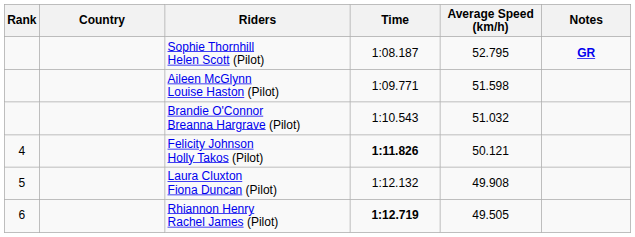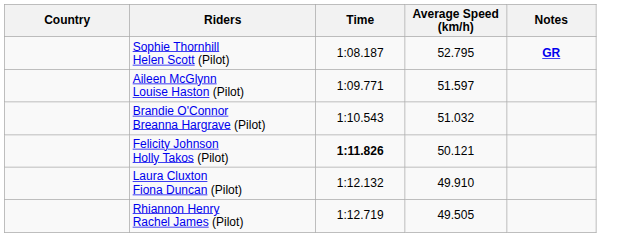 <table class="wikitable" style="text-align:center;">
 <tr>
-<th>Rank</th>
 <th style="width:10em;">Country</th>
 <th style="width:15em;">Riders</th>
 <th style="width:7em;">Time</th>
 <th style="width:8em;">Average Speed (km/h)</th>
 <th style="width:7em;">Notes</th>
 </tr>
 <tr>
-<td></td>
 <td align=left></td>
 <td align=left><a href='#'>Sophie Thornhill</a><br><a href='#'>Helen Scott</a> (Pilot)</td>
 <td>1:08.187</td>
 <td>52.795</td>
 <td><strong><a href='#'>GR</a></strong></td>
 </tr>
 <tr>
-<td></td>
 <td align=left></td>
 <td align=left><a href='#'>Aileen McGlynn</a><br><a href='#'>Louise Haston</a> (Pilot)</td>
 <td>1:09.771</td>
-<td>51.598</td>
+<td>51.597</td>
 <td></td>
 </tr>
 <tr>
-<td></td>
 <td align=left></td>
 <td align=left><a href='#'>Brandie O'Connor</a><br><a href='#'>Breanna Hargrave</a> (Pilot)</td>
 <td>1:10.543</td>
 <td>51.032</td>
 <td></td>
 </tr>
 <tr>
-<td>4</td>
 <td align=left></td>
 <td align=left><a href='#'>Felicity Johnson</a><br><a href='#'>Holly Takos</a> (Pilot)</td>
 <td><strong>1:11.826</strong></td>
 <td>50.121</td>
 <td></td>
 </tr>
 <tr>
-<td>5</td>
 <td align=left></td>
 <td align=left><a href='#'>Laura Cluxton</a><br><a href='#'>Fiona Duncan</a> (Pilot)</td>
 <td>1:12.132</td>
-<td>49.908</td>
+<td>49.910</td>
 <td></td>
 </tr>
 <tr>
-<td>6</td>
 <td align=left></td>
 <td align=left><a href='#'>Rhiannon Henry</a><br><a href='#'>Rachel James</a> (Pilot)</td>
-<td><strong>1:12.719</strong></td>
+<td>1:12.719</td>
 <td>49.505</td>
 <td></td>
 </tr>
 </table>
